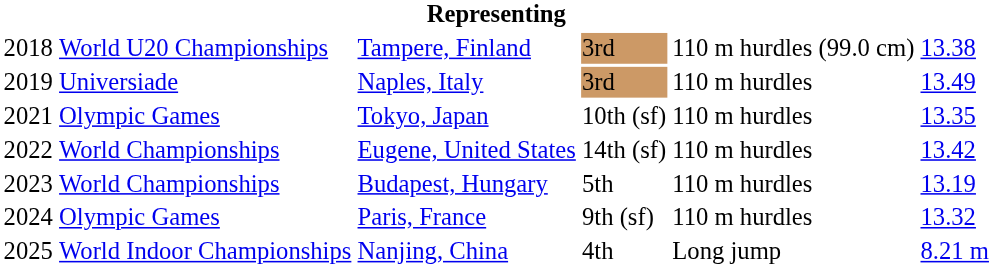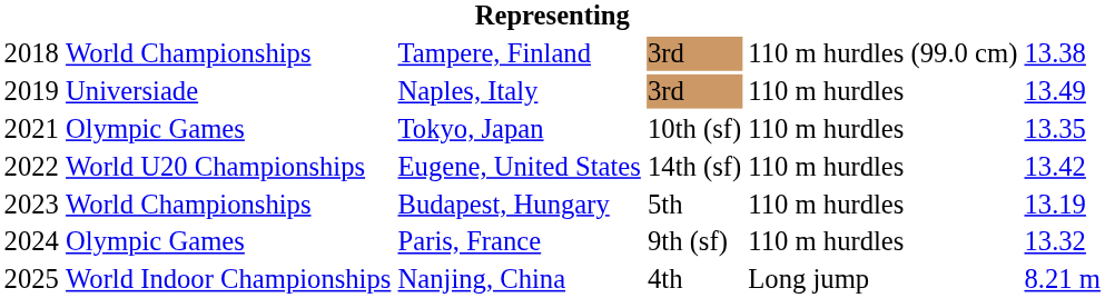 <table>
 <tr>
 <th colspan="6">Representing </th>
 </tr>
 <tr>
 <td>2018</td>
-<td><a href='#'>World U20 Championships</a></td>
+<td><a href='#'>World Championships</a></td>
 <td><a href='#'>Tampere, Finland</a></td>
 <td bgcolor=cc9966>3rd</td>
 <td>110 m hurdles (99.0 cm)</td>
 <td><a href='#'>13.38</a></td>
 </tr>
 <tr>
 <td>2019</td>
 <td><a href='#'>Universiade</a></td>
 <td><a href='#'>Naples, Italy</a></td>
 <td bgcolor=cc9966>3rd</td>
 <td>110 m hurdles</td>
 <td><a href='#'>13.49</a></td>
 </tr>
 <tr>
 <td>2021</td>
 <td><a href='#'>Olympic Games</a></td>
 <td><a href='#'>Tokyo, Japan</a></td>
 <td>10th (sf)</td>
 <td>110 m hurdles</td>
 <td><a href='#'>13.35</a></td>
 </tr>
 <tr>
 <td>2022</td>
-<td><a href='#'>World Championships</a></td>
+<td><a href='#'>World U20 Championships</a></td>
 <td><a href='#'>Eugene, United States</a></td>
 <td>14th (sf)</td>
 <td>110 m hurdles</td>
 <td><a href='#'>13.42</a></td>
 </tr>
 <tr>
 <td>2023</td>
 <td><a href='#'>World Championships</a></td>
 <td><a href='#'>Budapest, Hungary</a></td>
 <td>5th</td>
 <td>110 m hurdles</td>
 <td><a href='#'>13.19</a></td>
 </tr>
 <tr>
 <td>2024</td>
 <td><a href='#'>Olympic Games</a></td>
 <td><a href='#'>Paris, France</a></td>
 <td>9th (sf)</td>
 <td>110 m hurdles</td>
 <td><a href='#'>13.32</a></td>
 </tr>
 <tr>
 <td>2025</td>
 <td><a href='#'>World Indoor Championships</a></td>
 <td><a href='#'>Nanjing, China</a></td>
 <td>4th</td>
 <td>Long jump</td>
 <td><a href='#'>8.21 m</a></td>
 </tr>
 <tr>
 </tr>
 </table>
